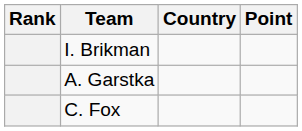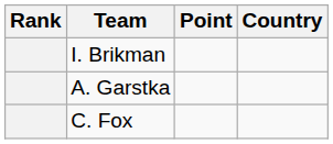 <table class="wikitable sortable">
 <tr>
 <th>Rank</th>
 <th>Team</th>
+<th>Point</th>
 <th>Country</th>
-<th>Point</th>
 </tr>
 <tr>
 <th></th>
 <td>I. Brikman</td>
 <td></td>
 <td></td>
 </tr>
 <tr>
 <th></th>
 <td>A. Garstka</td>
 <td></td>
 <td></td>
 </tr>
 <tr>
 <th></th>
 <td>C. Fox</td>
 <td></td>
 <td></td>
 </tr>
 </table>
